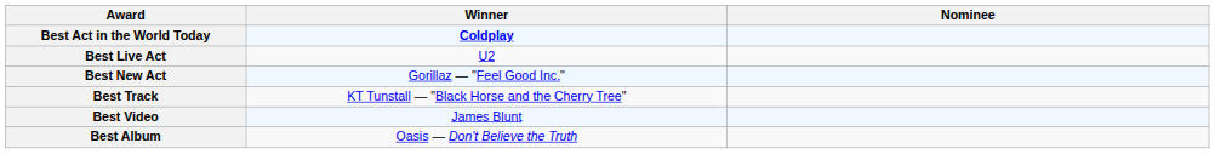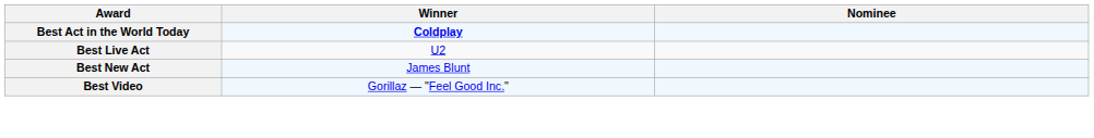 <table class="wikitable" rowspan=2 style="text-align: center; width:95%;">
 <tr>
 <th scope="col" style="width:10%;">Award</th>
 <th scope="col" style="width:20%;">Winner</th>
 <th scope="col" style="width:20%;">Nominee</th>
 </tr>
 <tr>
 <th scope="row" style="text-align:center">Best Act in the World Today</th>
 <td style="background:#F0F8FF"><strong><a href='#'>Coldplay</a></strong></td>
 <td style="background:#F0F8FF; font-size: 85%;"></td>
 </tr>
 <tr>
 <th scope="row" style="text-align:center">Best Live Act</th>
 <td><a href='#'>U2</a></td>
 <td style="font-size: 85%;"></td>
 </tr>
 <tr>
 <th scope="row" style="text-align:center">Best New Act</th>
-<td style="background:#F0F8FF"><a href='#'>Gorillaz</a> — "<a href='#'>Feel Good Inc.</a>"</td>
-<td style="background:#F0F8FF; font-size: 85%;"></td>
-</tr>
-<tr>
-<th scope="row" style="text-align:center">Best Track</th>
-<td><a href='#'>KT Tunstall</a> — "<a href='#'>Black Horse and the Cherry Tree</a>"</td>
-<td style="font-size: 85%;"></td>
-</tr>
-<tr>
-<th scope="row" style="text-align:center">Best Video</th>
 <td style="background:#F0F8FF"><a href='#'>James Blunt</a></td>
 <td style="background:#F0F8FF; font-size: 85%;"></td>
 </tr>
 <tr>
-<th scope="row" style="text-align:center">Best Album</th>
-<td><a href='#'>Oasis</a> — <em><a href='#'>Don't Believe the Truth</a></em></td>
-<td style="font-size: 85%;"></td>
+<th scope="row" style="text-align:center">Best Video</th>
+<td style="background:#F0F8FF"><a href='#'>Gorillaz</a> — "<a href='#'>Feel Good Inc.</a>"</td>
+<td style="background:#F0F8FF; font-size: 85%;"></td>
 </tr>
 </table>
